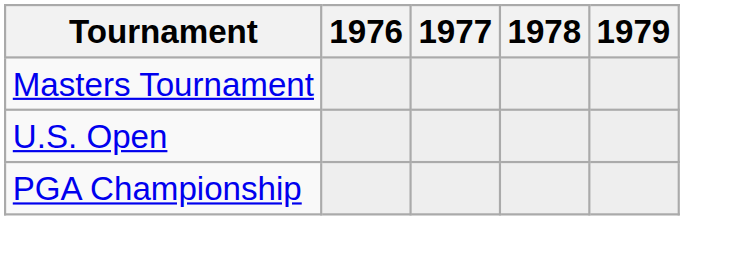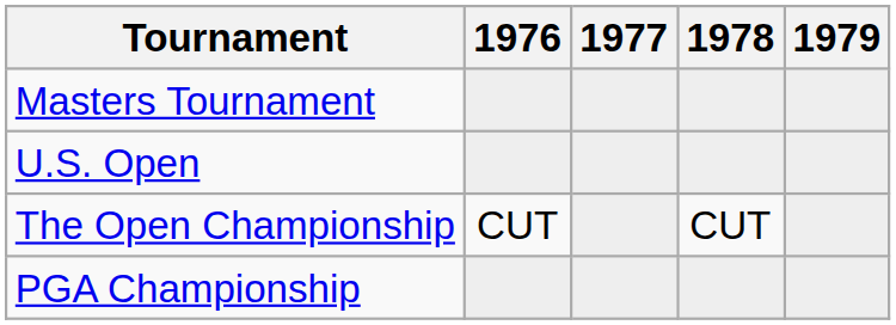 <table class="wikitable" style="font-size:95%;text-align:center;">
 <tr>
 <th>Tournament</th>
 <th>1976</th>
 <th>1977</th>
 <th>1978</th>
 <th>1979</th>
 </tr>
 <tr>
 <td align=left><a href='#'>Masters Tournament</a></td>
 <td style="background:#eeeeee;"></td>
 <td style="background:#eeeeee;"></td>
 <td style="background:#eeeeee;"></td>
 <td style="background:#eeeeee;"></td>
 </tr>
 <tr>
 <td align=left><a href='#'>U.S. Open</a></td>
 <td style="background:#eeeeee;"></td>
 <td style="background:#eeeeee;"></td>
 <td style="background:#eeeeee;"></td>
 <td style="background:#eeeeee;"></td>
 </tr>
 <tr>
+<td align=left><a href='#'>The Open Championship</a></td>
+<td>CUT</td>
+<td style="background:#eeeeee;"></td>
+<td>CUT</td>
+<td style="background:#eeeeee;"></td>
+</tr>
+<tr>
 <td align=left><a href='#'>PGA Championship</a></td>
 <td style="background:#eeeeee;"></td>
 <td style="background:#eeeeee;"></td>
 <td style="background:#eeeeee;"></td>
 <td style="background:#eeeeee;"></td>
 </tr>
 </table>
